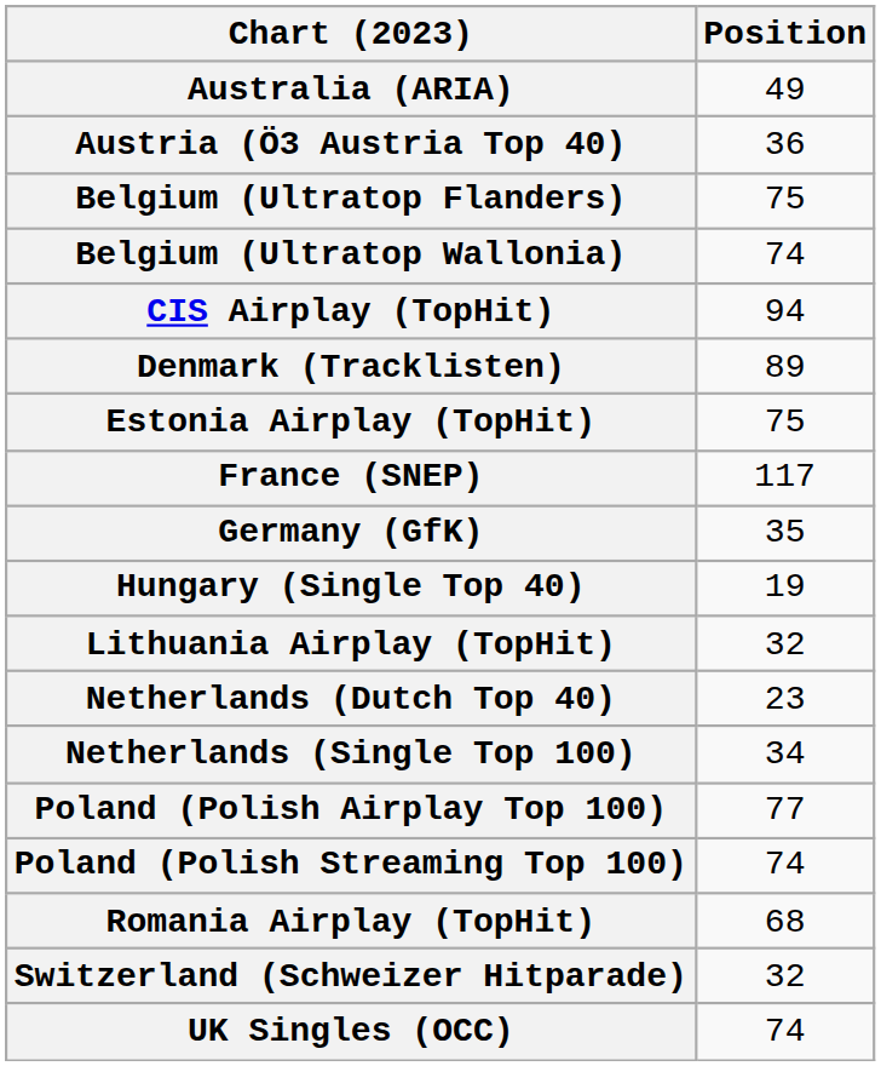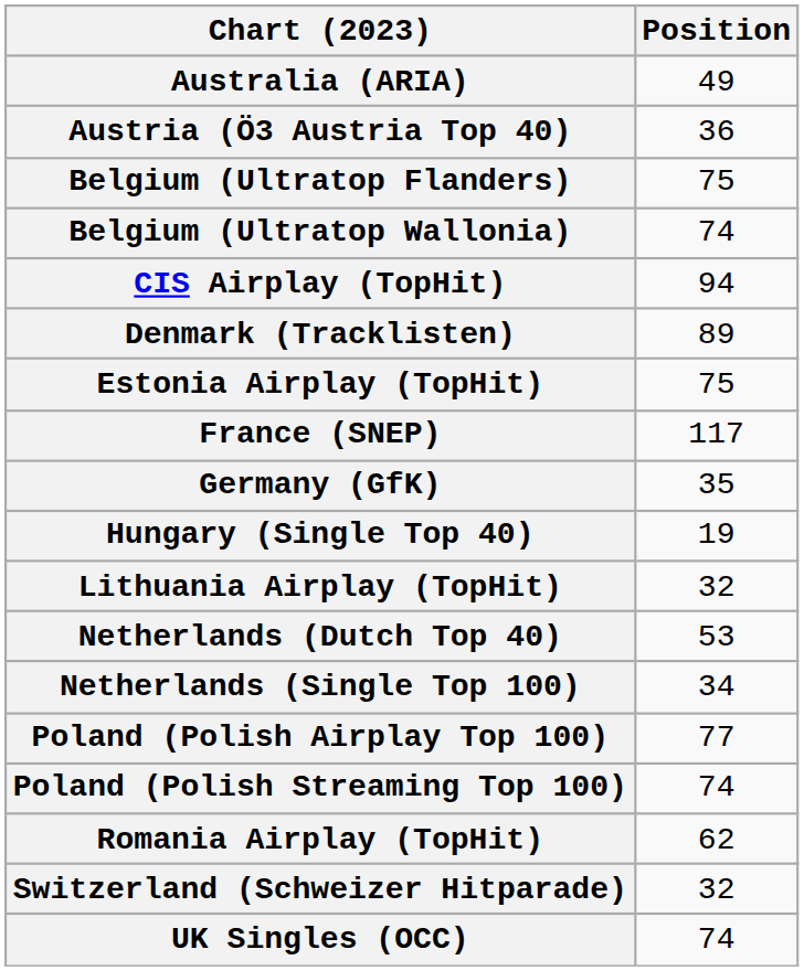 <table class="wikitable sortable plainrowheaders" style="text-align:center">
 <tr>
 <th scope="col">Chart (2023)</th>
 <th scope="col">Position</th>
 </tr>
 <tr>
 <th scope="row">Australia (ARIA)</th>
 <td>49</td>
 </tr>
 <tr>
 <th scope="row">Austria (Ö3 Austria Top 40)</th>
 <td>36</td>
 </tr>
 <tr>
 <th scope="row">Belgium (Ultratop Flanders)</th>
 <td>75</td>
 </tr>
 <tr>
 <th scope="row">Belgium (Ultratop Wallonia)</th>
 <td>74</td>
 </tr>
 <tr>
 <th scope="row"><a href='#'>CIS</a> Airplay (TopHit)</th>
 <td>94</td>
 </tr>
 <tr>
 <th scope="row">Denmark (Tracklisten)</th>
 <td>89</td>
 </tr>
 <tr>
 <th scope="row">Estonia Airplay (TopHit)</th>
 <td>75</td>
 </tr>
 <tr>
 <th scope="row">France (SNEP)</th>
 <td>117</td>
 </tr>
 <tr>
 <th scope="row">Germany (GfK)</th>
 <td>35</td>
 </tr>
 <tr>
 <th scope="row">Hungary (Single Top 40)</th>
 <td>19</td>
 </tr>
 <tr>
 <th scope="row">Lithuania Airplay (TopHit)</th>
 <td>32</td>
 </tr>
 <tr>
 <th scope="row">Netherlands (Dutch Top 40)</th>
-<td>23</td>
+<td>53</td>
 </tr>
 <tr>
 <th scope="row">Netherlands (Single Top 100)</th>
 <td>34</td>
 </tr>
 <tr>
 <th scope="row">Poland (Polish Airplay Top 100)</th>
 <td>77</td>
 </tr>
 <tr>
 <th scope="row">Poland (Polish Streaming Top 100)</th>
 <td>74</td>
 </tr>
 <tr>
 <th scope="row">Romania Airplay (TopHit)</th>
-<td>68</td>
+<td>62</td>
 </tr>
 <tr>
 <th scope="row">Switzerland (Schweizer Hitparade)</th>
 <td>32</td>
 </tr>
 <tr>
 <th scope="row">UK Singles (OCC)</th>
 <td>74</td>
 </tr>
 </table>
